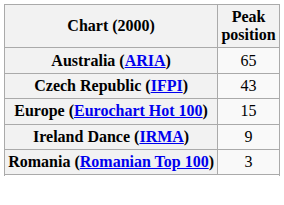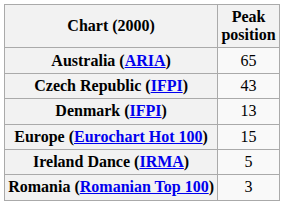 <table class="wikitable sortable plainrowheaders" style="text-align:center">
 <tr>
 <th>Chart (2000)</th>
 <th>Peak<br>position</th>
 </tr>
 <tr>
 <th scope="row">Australia (<a href='#'>ARIA</a>)</th>
 <td>65</td>
 </tr>
 <tr>
 </tr>
 <tr>
 </tr>
 <tr>
 </tr>
 <tr>
 <th scope="row">Czech Republic (<a href='#'>IFPI</a>)</th>
 <td>43</td>
 </tr>
 <tr>
+<th scope="row">Denmark (<a href='#'>IFPI</a>)</th>
+<td>13</td>
+</tr>
+<tr>
 <th scope="row">Europe (<a href='#'>Eurochart Hot 100</a>)</th>
 <td>15</td>
 </tr>
 <tr>
 </tr>
 <tr>
 </tr>
 <tr>
 </tr>
 <tr>
 <th scope="row">Ireland Dance (<a href='#'>IRMA</a>)</th>
-<td>9</td>
+<td>5</td>
 </tr>
 <tr>
 </tr>
 <tr>
 </tr>
 <tr>
 </tr>
 <tr>
 <th scope="row">Romania (<a href='#'>Romanian Top 100</a>)</th>
 <td>3</td>
 </tr>
 <tr>
 </tr>
 <tr>
 </tr>
 <tr>
 </tr>
 <tr>
 </tr>
 </table>
